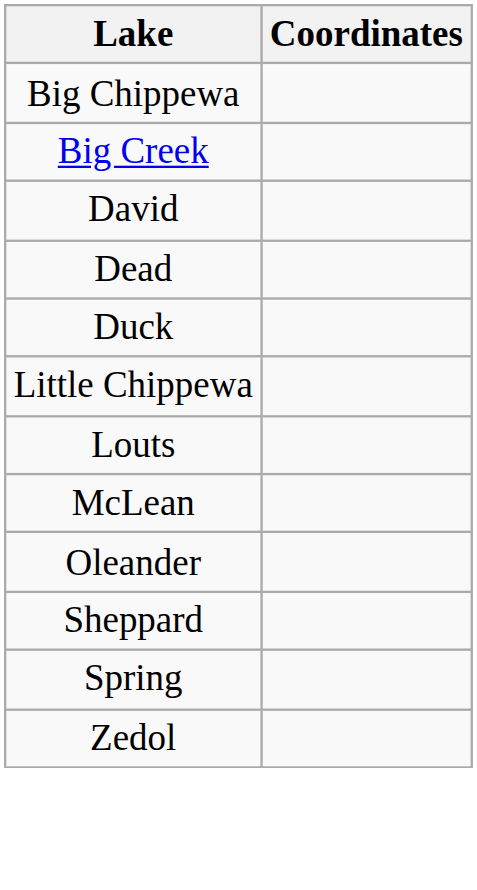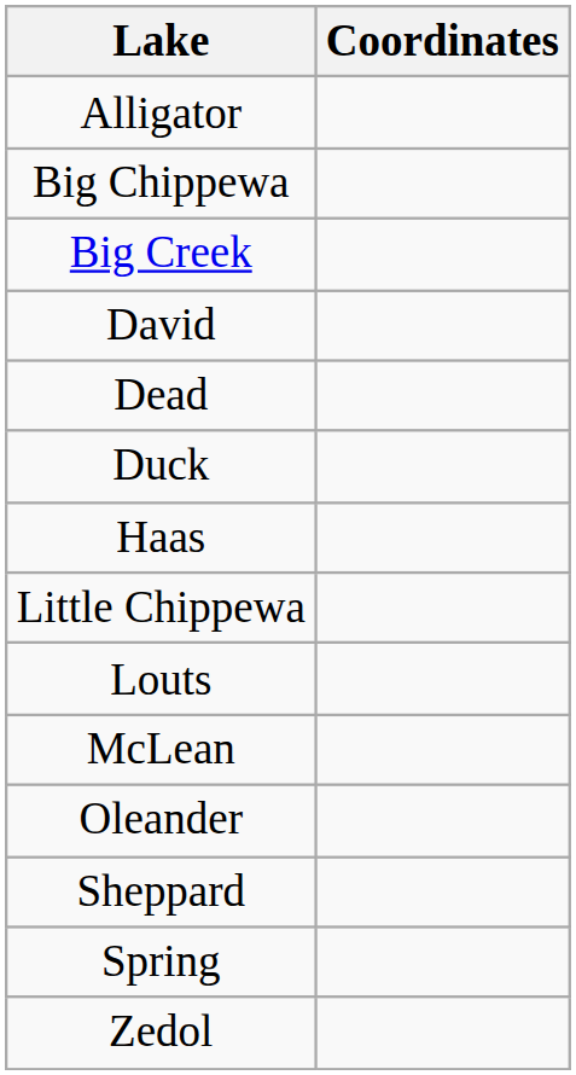 <table class="wikitable" style="text-align:center">
 <tr>
 <th>Lake</th>
 <th>Coordinates</th>
+</tr>
+<tr>
+<td>Alligator</td>
+<td></td>
 </tr>
 <tr>
 <td>Big Chippewa</td>
 <td></td>
 </tr>
 <tr>
 <td><a href='#'>Big Creek</a></td>
 <td></td>
 </tr>
 <tr>
 <td>David</td>
 <td></td>
 </tr>
 <tr>
 <td>Dead</td>
 <td></td>
 </tr>
 <tr>
 <td>Duck</td>
+<td></td>
+</tr>
+<tr>
+<td>Haas</td>
 <td></td>
 </tr>
 <tr>
 <td>Little Chippewa</td>
 <td></td>
 </tr>
 <tr>
 <td>Louts</td>
 <td></td>
 </tr>
 <tr>
 <td>McLean</td>
 <td></td>
 </tr>
 <tr>
 <td>Oleander</td>
 <td></td>
 </tr>
 <tr>
 <td>Sheppard</td>
 <td></td>
 </tr>
 <tr>
 <td>Spring</td>
 <td></td>
 </tr>
 <tr>
 <td>Zedol</td>
 <td></td>
 </tr>
 </table>
